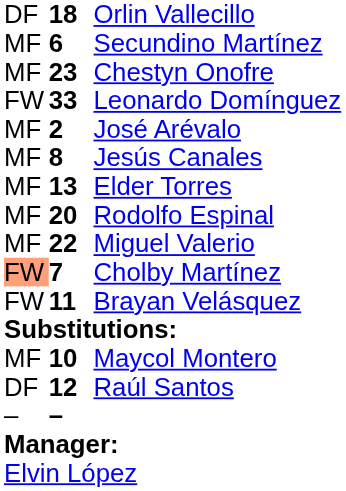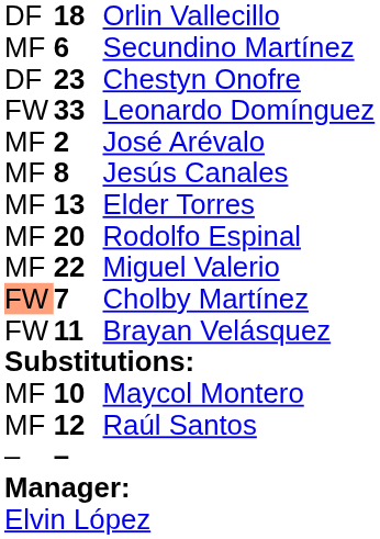 <table style = "font-size: 90%" cellspacing = "0" cellpadding = "0">
 <tr>
 <td colspan = 4></td>
 </tr>
 <tr>
 <th style="width:25px;"></th>
 <th style="width:25px;"></th>
 </tr>
 <tr>
 <td>DF</td>
 <td><strong>18</strong></td>
 <td> <a href='#'>Orlin Vallecillo</a></td>
 </tr>
 <tr>
 <td>MF</td>
 <td><strong>6</strong></td>
 <td> <a href='#'>Secundino Martínez</a></td>
 </tr>
 <tr>
-<td>MF</td>
+<td>DF</td>
 <td><strong>23</strong></td>
 <td> <a href='#'>Chestyn Onofre</a></td>
 </tr>
 <tr>
 <td>FW</td>
 <td><strong>33</strong></td>
 <td> <a href='#'>Leonardo Domínguez</a></td>
 </tr>
 <tr>
 <td>MF</td>
 <td><strong>2</strong></td>
 <td> <a href='#'>José Arévalo</a></td>
 <td></td>
 <td></td>
 </tr>
 <tr>
 <td>MF</td>
 <td><strong>8</strong></td>
 <td> <a href='#'>Jesús Canales</a></td>
 </tr>
 <tr>
 <td>MF</td>
 <td><strong>13</strong></td>
 <td> <a href='#'>Elder Torres</a></td>
 </tr>
 <tr>
 <td>MF</td>
 <td><strong>20</strong></td>
 <td> <a href='#'>Rodolfo Espinal</a></td>
 </tr>
 <tr>
 <td>MF</td>
 <td><strong>22</strong></td>
 <td> <a href='#'>Miguel Valerio</a></td>
 <td></td>
 <td></td>
 </tr>
 <tr>
 <td style="background: lightsalmon;">FW</td>
 <td><strong>7</strong></td>
 <td> <a href='#'>Cholby Martínez</a></td>
 <td></td>
 <td></td>
 </tr>
 <tr>
 <td>FW</td>
 <td><strong>11</strong></td>
 <td> <a href='#'>Brayan Velásquez</a></td>
 <td></td>
 <td></td>
 <td></td>
 <td></td>
 </tr>
 <tr>
 <td colspan = 3><strong>Substitutions:</strong></td>
 </tr>
 <tr>
 <td>MF</td>
 <td><strong>10</strong></td>
 <td> <a href='#'>Maycol Montero</a></td>
 <td></td>
 <td></td>
 </tr>
 <tr>
-<td>DF</td>
+<td>MF</td>
 <td><strong>12</strong></td>
 <td> <a href='#'>Raúl Santos</a></td>
 <td></td>
 <td></td>
 </tr>
 <tr>
 <td>–</td>
 <td><strong>–</strong></td>
 <td></td>
 </tr>
 <tr>
 <td colspan = 3><strong>Manager:</strong></td>
 </tr>
 <tr>
 <td colspan = 3> <a href='#'>Elvin López</a></td>
 </tr>
 </table>
